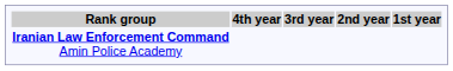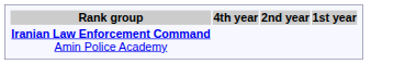 <table style="border:1px solid #8888aa; background-color:#f7f8ff; padding:5px; font-size:95%; margin: 0px 12px 12px 0px; text-align:center;">
 <tr bgcolor="#CCCCCC">
 <th>Rank group</th>
 <th>4th year</th>
-<th>3rd year</th>
 <th>2nd year</th>
 <th>1st year</th>
 </tr>
 <tr>
 <td><strong> <a href='#'>Iranian Law Enforcement Command</a></strong><br><a href='#'>Amin Police Academy</a></td>
 <td></td>
 <td></td>
 <td></td>
-<td></td>
 </tr>
 </table>
